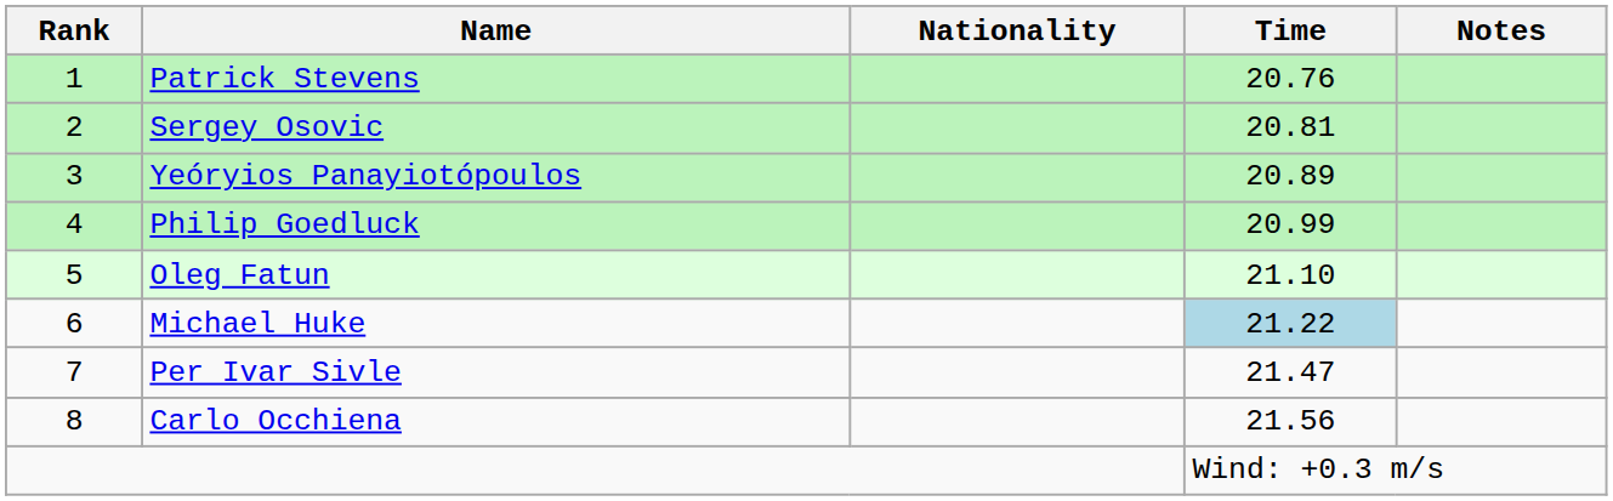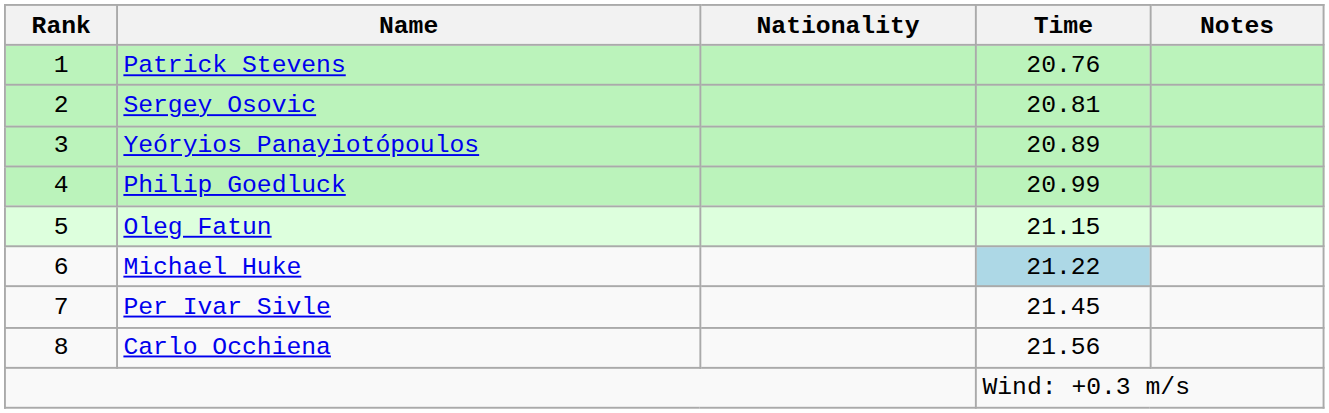 <table class="wikitable sortable" style="text-align:center;width: 55%">
 <tr>
 <th>Rank</th>
 <th>Name</th>
 <th>Nationality</th>
 <th>Time</th>
 <th>Notes</th>
 </tr>
 <tr bgcolor=bbf3bb>
 <td>1</td>
 <td align=left><a href='#'>Patrick Stevens</a></td>
 <td align=left></td>
 <td>20.76</td>
 <td></td>
 </tr>
 <tr bgcolor=bbf3bb>
 <td>2</td>
 <td align=left><a href='#'>Sergey Osovic</a></td>
 <td align=left></td>
 <td>20.81</td>
 <td></td>
 </tr>
 <tr bgcolor=bbf3bb>
 <td>3</td>
 <td align=left><a href='#'>Yeóryios Panayiotópoulos</a></td>
 <td align=left></td>
 <td>20.89</td>
 <td></td>
 </tr>
 <tr bgcolor=bbf3bb>
 <td>4</td>
 <td align=left><a href='#'>Philip Goedluck</a></td>
 <td align=left></td>
 <td>20.99</td>
 <td></td>
 </tr>
 <tr bgcolor=ddffdd>
 <td>5</td>
 <td align=left><a href='#'>Oleg Fatun</a></td>
 <td align=left></td>
-<td>21.10</td>
+<td>21.15</td>
 <td></td>
 </tr>
 <tr>
 <td>6</td>
 <td align=left><a href='#'>Michael Huke</a></td>
 <td align=left></td>
 <td style="background: lightblue;">21.22</td>
 <td></td>
 </tr>
 <tr>
 <td>7</td>
 <td align=left><a href='#'>Per Ivar Sivle</a></td>
 <td align=left></td>
-<td>21.47</td>
+<td>21.45</td>
 <td></td>
 </tr>
 <tr>
 <td>8</td>
 <td align=left><a href='#'>Carlo Occhiena</a></td>
 <td align=left></td>
 <td>21.56</td>
 <td></td>
 </tr>
 <tr class="sortbottom">
 <td colspan="3"></td>
 <td colspan="2" style="text-align:left;">Wind: +0.3 m/s</td>
 </tr>
 </table>
